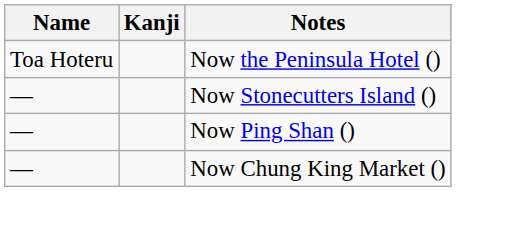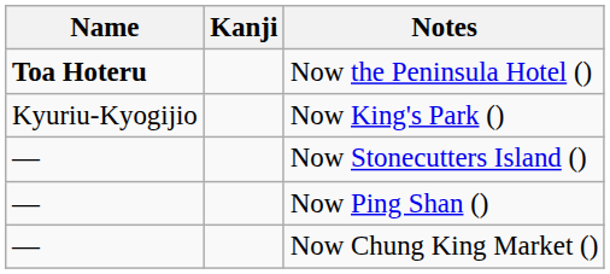 <table class="wikitable">
 <tr>
 <th>Name</th>
 <th>Kanji</th>
 <th>Notes</th>
 </tr>
 <tr>
-<td>Toa Hoteru</td>
+<td><strong>Toa Hoteru</strong></td>
 <td></td>
 <td>Now <a href='#'>the Peninsula Hotel</a> ()</td>
+</tr>
+<tr>
+<td>Kyuriu-Kyogijio</td>
+<td></td>
+<td>Now <a href='#'>King's Park</a> ()</td>
 </tr>
 <tr>
 <td>—</td>
 <td></td>
 <td>Now <a href='#'>Stonecutters Island</a> ()</td>
 </tr>
 <tr>
 <td>—</td>
 <td></td>
 <td>Now <a href='#'>Ping Shan</a> ()</td>
 </tr>
 <tr>
 <td>—</td>
 <td></td>
 <td>Now Chung King Market ()</td>
 </tr>
 </table>
